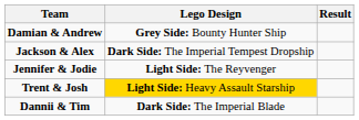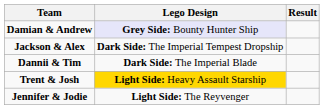 <table class="wikitable" style="text-align:center">
 <tr valign="top">
 <th>Team</th>
 <th>Lego Design</th>
 <th>Result</th>
 </tr>
 <tr>
 <td><strong>Damian & Andrew</strong></td>
-<td><strong>Grey Side:</strong> Bounty Hunter Ship</td>
+<td style="background: lavender;"><strong>Grey Side:</strong> Bounty Hunter Ship</td>
 <td></td>
 </tr>
 <tr>
 <td><strong>Jackson & Alex</strong></td>
 <td><strong>Dark Side:</strong> The Imperial Tempest Dropship</td>
 <td></td>
 </tr>
 <tr>
-<td><strong>Jennifer & Jodie</strong></td>
-<td><strong>Light Side:</strong> The Reyvenger</td>
+<td><strong>Dannii & Tim</strong></td>
+<td><strong>Dark Side:</strong> The Imperial Blade</td>
 <td></td>
 </tr>
 <tr>
 <td><strong>Trent & Josh</strong></td>
 <td style="background: gold;"><strong>Light Side:</strong> Heavy Assault Starship</td>
 <td></td>
 </tr>
 <tr>
-<td><strong>Dannii & Tim</strong></td>
-<td><strong>Dark Side:</strong> The Imperial Blade</td>
+<td><strong>Jennifer & Jodie</strong></td>
+<td><strong>Light Side:</strong> The Reyvenger</td>
 <td></td>
 </tr>
 </table>
